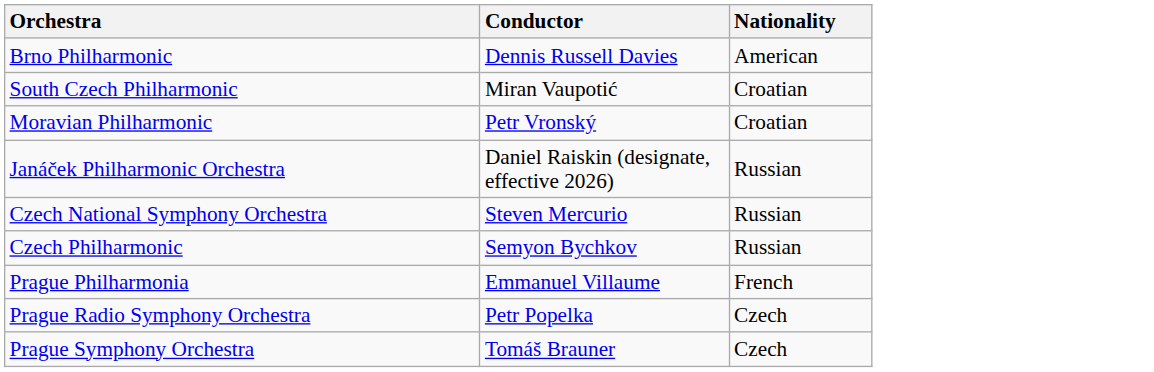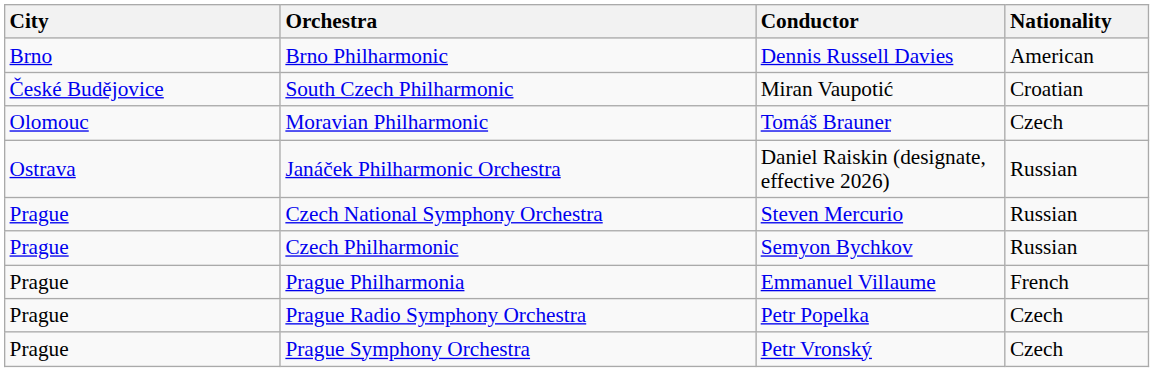 <table class="wikitable">
 <tr>
+<td style="width: 200px; background: #f2f2f2"><strong>City</strong></td>
 <td style="width: 350px; background: #f2f2f2"><strong>Orchestra</strong></td>
 <td style="width: 180px; background: #f2f2f2"><strong>Conductor</strong></td>
 <td style="width: 100px; background: #f2f2f2"><strong>Nationality</strong></td>
 </tr>
 <tr>
+<td><a href='#'>Brno</a></td>
 <td><a href='#'>Brno Philharmonic</a></td>
 <td><a href='#'>Dennis Russell Davies</a></td>
 <td>American</td>
 </tr>
 <tr>
+<td><a href='#'>České Budějovice</a></td>
 <td><a href='#'>South Czech Philharmonic</a></td>
 <td>Miran Vaupotić</td>
 <td>Croatian</td>
 </tr>
 <tr>
+<td><a href='#'>Olomouc</a></td>
 <td><a href='#'>Moravian Philharmonic</a></td>
-<td><a href='#'>Petr Vronský</a></td>
-<td>Croatian</td>
+<td><a href='#'>Tomáš Brauner</a></td>
+<td>Czech</td>
 </tr>
 <tr>
+<td><a href='#'>Ostrava</a></td>
 <td><a href='#'>Janáček Philharmonic Orchestra</a></td>
 <td>Daniel Raiskin (designate, effective 2026)</td>
 <td>Russian</td>
 </tr>
 <tr>
+<td><a href='#'>Prague</a></td>
 <td><a href='#'>Czech National Symphony Orchestra</a></td>
 <td><a href='#'>Steven Mercurio</a></td>
 <td>Russian</td>
 </tr>
 <tr>
+<td><a href='#'>Prague</a></td>
 <td><a href='#'>Czech Philharmonic</a></td>
 <td><a href='#'>Semyon Bychkov</a></td>
 <td>Russian</td>
 </tr>
 <tr>
+<td>Prague</td>
 <td><a href='#'>Prague Philharmonia</a></td>
 <td><a href='#'>Emmanuel Villaume</a></td>
 <td>French</td>
 </tr>
 <tr>
+<td>Prague</td>
 <td><a href='#'>Prague Radio Symphony Orchestra</a></td>
 <td><a href='#'>Petr Popelka</a></td>
 <td>Czech</td>
 </tr>
 <tr>
+<td>Prague</td>
 <td><a href='#'>Prague Symphony Orchestra</a></td>
-<td><a href='#'>Tomáš Brauner</a></td>
+<td><a href='#'>Petr Vronský</a></td>
 <td>Czech</td>
 </tr>
 </table>
